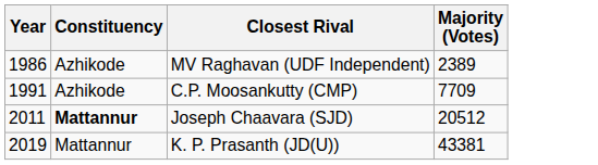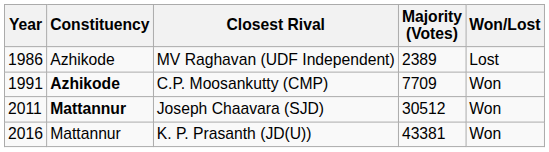 <table class="wikitable">
 <tr>
 <th>Year</th>
 <th>Constituency</th>
 <th>Closest Rival</th>
 <th>Majority<br>(Votes)</th>
+<th>Won/Lost</th>
 </tr>
 <tr>
 <td>1986</td>
 <td>Azhikode</td>
 <td>MV Raghavan (UDF Independent)</td>
 <td>2389</td>
+<td>Lost</td>
 </tr>
 <tr>
 <td>1991</td>
-<td>Azhikode</td>
+<td><strong>Azhikode</strong></td>
 <td>C.P. Moosankutty (CMP)</td>
 <td>7709</td>
+<td>Won</td>
 </tr>
 <tr>
 <td>2011</td>
 <td><strong>Mattannur</strong></td>
 <td>Joseph Chaavara (SJD)</td>
-<td>20512</td>
+<td>30512</td>
+<td>Won</td>
 </tr>
 <tr>
-<td>2019</td>
+<td>2016</td>
 <td>Mattannur</td>
 <td>K. P. Prasanth (JD(U))</td>
 <td>43381</td>
+<td>Won</td>
 </tr>
 </table>
